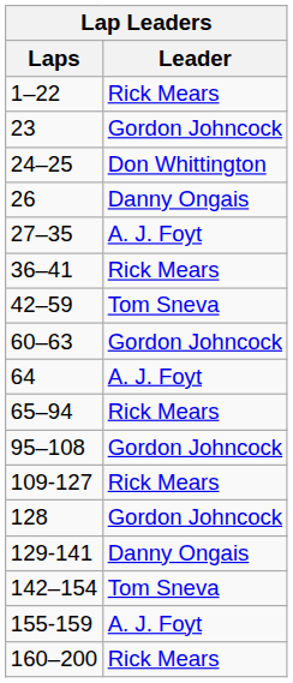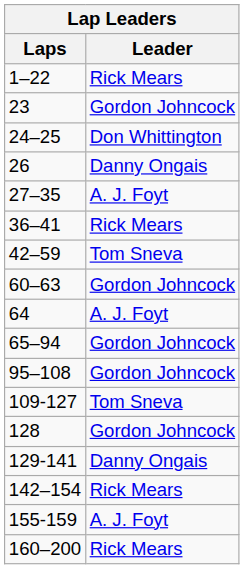 <table class="wikitable">
 <tr>
 <th colspan=2>Lap Leaders</th>
 </tr>
 <tr>
 <th>Laps</th>
 <th>Leader</th>
 </tr>
 <tr>
 <td>1–22</td>
 <td><a href='#'>Rick Mears</a></td>
 </tr>
 <tr>
 <td>23</td>
 <td><a href='#'>Gordon Johncock</a></td>
 </tr>
 <tr>
 <td>24–25</td>
 <td><a href='#'>Don Whittington</a></td>
 </tr>
 <tr>
 <td>26</td>
 <td><a href='#'>Danny Ongais</a></td>
 </tr>
 <tr>
 <td>27–35</td>
 <td><a href='#'>A. J. Foyt</a></td>
 </tr>
 <tr>
 <td>36–41</td>
 <td><a href='#'>Rick Mears</a></td>
 </tr>
 <tr>
 <td>42–59</td>
 <td><a href='#'>Tom Sneva</a></td>
 </tr>
 <tr>
 <td>60–63</td>
 <td><a href='#'>Gordon Johncock</a></td>
 </tr>
 <tr>
 <td>64</td>
 <td><a href='#'>A. J. Foyt</a></td>
 </tr>
 <tr>
 <td>65–94</td>
-<td><a href='#'>Rick Mears</a></td>
+<td><a href='#'>Gordon Johncock</a></td>
 </tr>
 <tr>
 <td>95–108</td>
 <td><a href='#'>Gordon Johncock</a></td>
 </tr>
 <tr>
 <td>109-127</td>
-<td><a href='#'>Rick Mears</a></td>
+<td><a href='#'>Tom Sneva</a></td>
 </tr>
 <tr>
 <td>128</td>
 <td><a href='#'>Gordon Johncock</a></td>
 </tr>
 <tr>
 <td>129-141</td>
 <td><a href='#'>Danny Ongais</a></td>
 </tr>
 <tr>
 <td>142–154</td>
-<td><a href='#'>Tom Sneva</a></td>
+<td><a href='#'>Rick Mears</a></td>
 </tr>
 <tr>
 <td>155-159</td>
 <td><a href='#'>A. J. Foyt</a></td>
 </tr>
 <tr>
 <td>160–200</td>
 <td><a href='#'>Rick Mears</a></td>
 </tr>
 </table>
